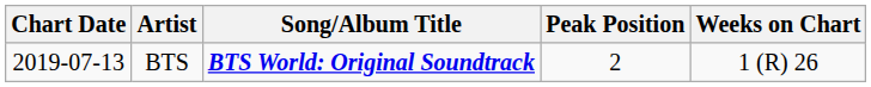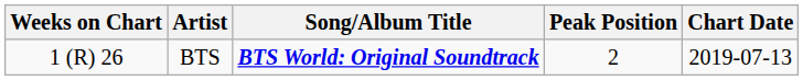 <table class="wikitable sortable" style="text-align:center">
 <tr>
-<th>Chart Date</th>
+<th>Weeks on Chart</th>
 <th>Artist</th>
 <th>Song/Album Title</th>
 <th>Peak Position</th>
-<th>Weeks on Chart</th>
+<th>Chart Date</th>
 </tr>
 <tr>
-<td>2019-07-13</td>
+<td>1 (R) 26</td>
 <td>BTS</td>
 <td><strong><em><a href='#'>BTS World: Original Soundtrack</a></em></strong></td>
 <td>2</td>
-<td>1 (R) 26</td>
+<td>2019-07-13</td>
 </tr>
 </table>
